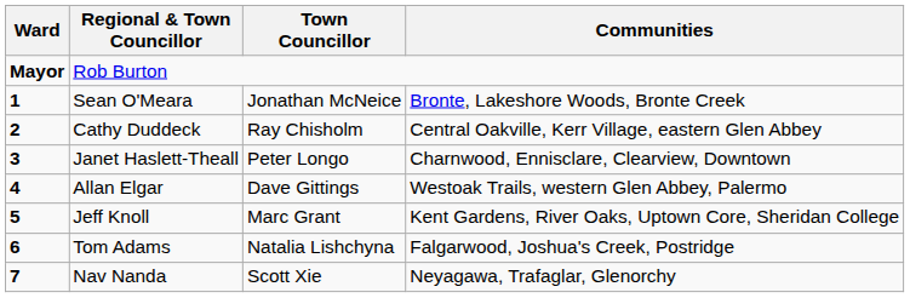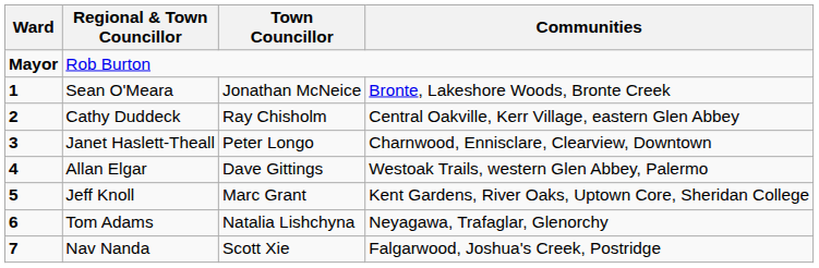 <table class="wikitable">
 <tr>
 <th>Ward</th>
 <th>Regional & Town<br>Councillor</th>
 <th>Town<br>Councillor</th>
 <th>Communities</th>
 </tr>
 <tr>
 <td><strong>Mayor</strong></td>
 <td colspan=3><a href='#'>Rob Burton</a></td>
 </tr>
 <tr>
 <td><strong>1</strong></td>
 <td>Sean O'Meara</td>
 <td>Jonathan McNeice</td>
 <td><a href='#'>Bronte</a>, Lakeshore Woods, Bronte Creek</td>
 </tr>
 <tr>
 <td><strong>2</strong></td>
 <td>Cathy Duddeck</td>
 <td>Ray Chisholm</td>
 <td>Central Oakville, Kerr Village, eastern Glen Abbey</td>
 </tr>
 <tr>
 <td><strong>3</strong></td>
 <td>Janet Haslett-Theall</td>
 <td>Peter Longo</td>
 <td>Charnwood, Ennisclare, Clearview, Downtown</td>
 </tr>
 <tr>
 <td><strong>4</strong></td>
 <td>Allan Elgar</td>
 <td>Dave Gittings</td>
 <td>Westoak Trails, western Glen Abbey, Palermo</td>
 </tr>
 <tr>
 <td><strong>5</strong></td>
 <td>Jeff Knoll</td>
 <td>Marc Grant</td>
 <td>Kent Gardens, River Oaks, Uptown Core, Sheridan College</td>
 </tr>
 <tr>
 <td><strong>6</strong></td>
 <td>Tom Adams</td>
 <td>Natalia Lishchyna</td>
-<td>Falgarwood, Joshua's Creek, Postridge</td>
+<td>Neyagawa, Trafaglar, Glenorchy</td>
 </tr>
 <tr>
 <td><strong>7</strong></td>
 <td>Nav Nanda</td>
 <td>Scott Xie</td>
-<td>Neyagawa, Trafaglar, Glenorchy</td>
+<td>Falgarwood, Joshua's Creek, Postridge</td>
 </tr>
 </table>
